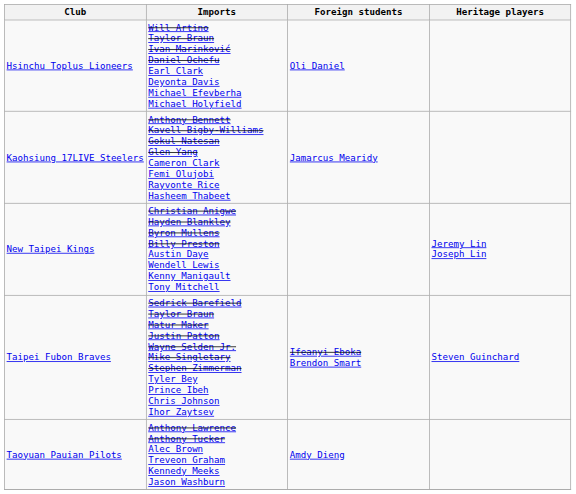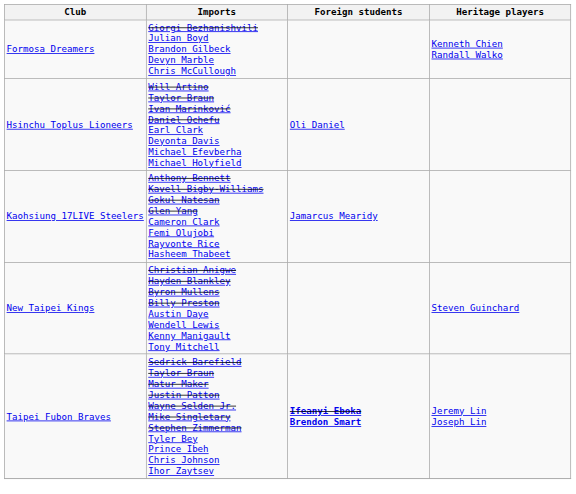 <table class="wikitable sortable" style="font-size:90%;">
 <tr>
 <th style="width:25%">Club</th>
 <th style="width:25%">Imports</th>
 <th style="width:25%">Foreign students</th>
 <th style="width:25%">Heritage players</th>
+</tr>
+<tr>
+<td><a href='#'>Formosa Dreamers</a></td>
+<td> <s><a href='#'>Giorgi Bezhanishvili</a></s> <br> <a href='#'>Julian Boyd</a><br> <a href='#'>Brandon Gilbeck</a> <br> <a href='#'>Devyn Marble</a> <br> <a href='#'>Chris McCullough</a></td>
+<td></td>
+<td> <a href='#'>Kenneth Chien</a> <br>  <a href='#'>Randall Walko</a></td>
 </tr>
 <tr>
 <td><a href='#'>Hsinchu Toplus Lioneers</a></td>
 <td> <s><a href='#'>Will Artino</a></s> <br>  <s><a href='#'>Taylor Braun</a></s> <br>  <s><a href='#'>Ivan Marinković</a></s> <br>  <s><a href='#'>Daniel Ochefu</a></s> <br>  <a href='#'>Earl Clark</a> <br>  <a href='#'>Deyonta Davis</a> <br>  <a href='#'>Michael Efevberha</a> <br>  <a href='#'>Michael Holyfield</a></td>
 <td> <a href='#'>Oli Daniel</a></td>
 <td></td>
 </tr>
 <tr>
 <td><a href='#'>Kaohsiung 17LIVE Steelers</a></td>
 <td> <s><a href='#'>Anthony Bennett</a></s> <br>  <s><a href='#'>Kavell Bigby-Williams</a></s> <br>  <s><a href='#'>Gokul Natesan</a></s> <br>  <s><a href='#'>Glen Yang</a></s> <br>  <a href='#'>Cameron Clark</a> <br>  <a href='#'>Femi Olujobi</a> <br>  <a href='#'>Rayvonte Rice</a> <br>  <a href='#'>Hasheem Thabeet</a></td>
 <td> <a href='#'>Jamarcus Mearidy</a></td>
 <td></td>
 </tr>
 <tr>
 <td><a href='#'>New Taipei Kings</a></td>
 <td> <s><a href='#'>Christian Anigwe</a></s> <br>  <s><a href='#'>Hayden Blankley</a> </s> <br>  <s><a href='#'>Byron Mullens</a></s> <br>  <s><a href='#'>Billy Preston</a></s> <br>  <a href='#'>Austin Daye</a> <br>  <a href='#'>Wendell Lewis</a> <br>  <a href='#'>Kenny Manigault</a> <br>  <a href='#'>Tony Mitchell</a></td>
 <td></td>
-<td> <a href='#'>Jeremy Lin</a> <br>  <a href='#'>Joseph Lin</a></td>
+<td> <a href='#'>Steven Guinchard</a></td>
 </tr>
 <tr>
 <td><a href='#'>Taipei Fubon Braves</a></td>
 <td> <s><a href='#'>Sedrick Barefield</a></s> <br>  <s><a href='#'>Taylor Braun</a></s> <br>  <s><a href='#'>Matur Maker</a></s> <br>  <s><a href='#'>Justin Patton</a></s> <br>  <s><a href='#'>Wayne Selden Jr.</a></s> <br>  <s><a href='#'>Mike Singletary</a></s> <br>  <s><a href='#'>Stephen Zimmerman</a></s> <br>  <a href='#'>Tyler Bey</a> <br>  <a href='#'>Prince Ibeh</a><br> <a href='#'>Chris Johnson</a> <br>  <a href='#'>Ihor Zaytsev</a></td>
-<td> <s><a href='#'>Ifeanyi Eboka</a></s> <br>   <a href='#'>Brendon Smart</a></td>
-<td> <a href='#'>Steven Guinchard</a></td>
-</tr>
-<tr>
-<td><a href='#'>Taoyuan Pauian Pilots</a></td>
-<td> <s><a href='#'>Anthony Lawrence</a></s> <br>  <s><a href='#'>Anthony Tucker</a></s> <br>  <a href='#'>Alec Brown</a> <br>  <a href='#'>Treveon Graham</a> <br>  <a href='#'>Kennedy Meeks</a> <br>  <a href='#'>Jason Washburn</a></td>
-<td> <a href='#'>Amdy Dieng</a></td>
-<td></td>
+<td><strong> <s><a href='#'>Ifeanyi Eboka</a></s> <br>   <a href='#'>Brendon Smart</a></strong></td>
+<td> <a href='#'>Jeremy Lin</a> <br>  <a href='#'>Joseph Lin</a></td>
 </tr>
 <tr>
 </tr>
 </table>
